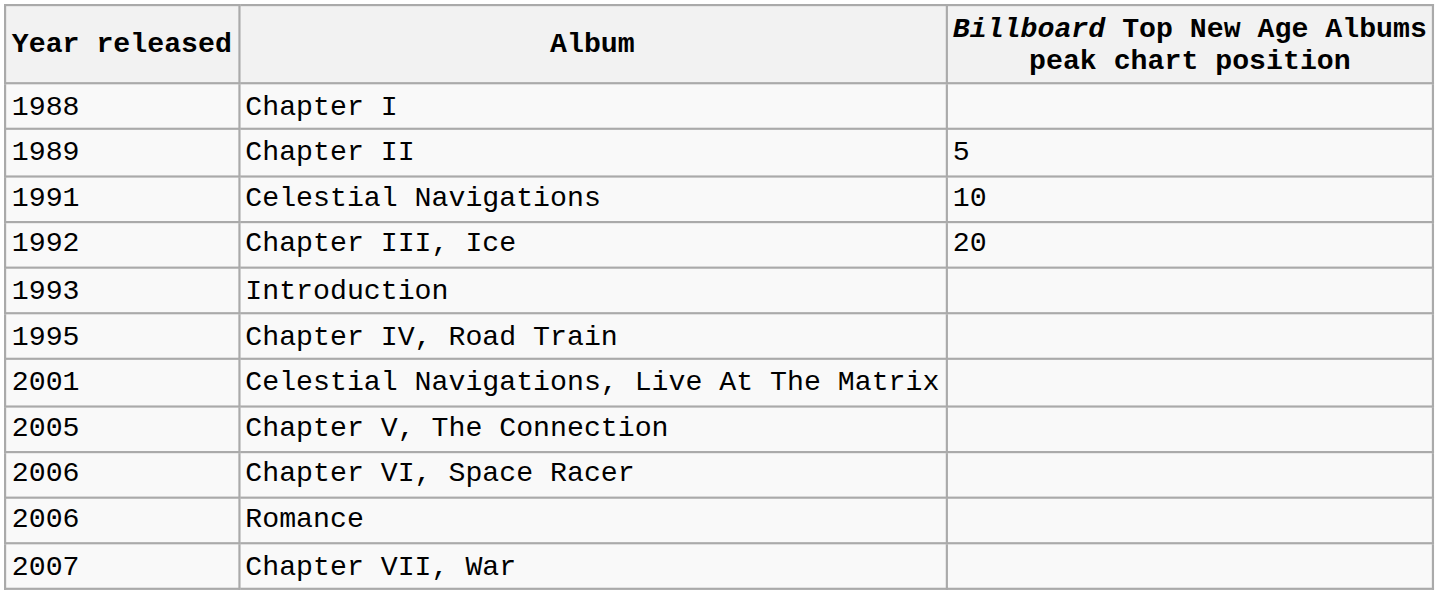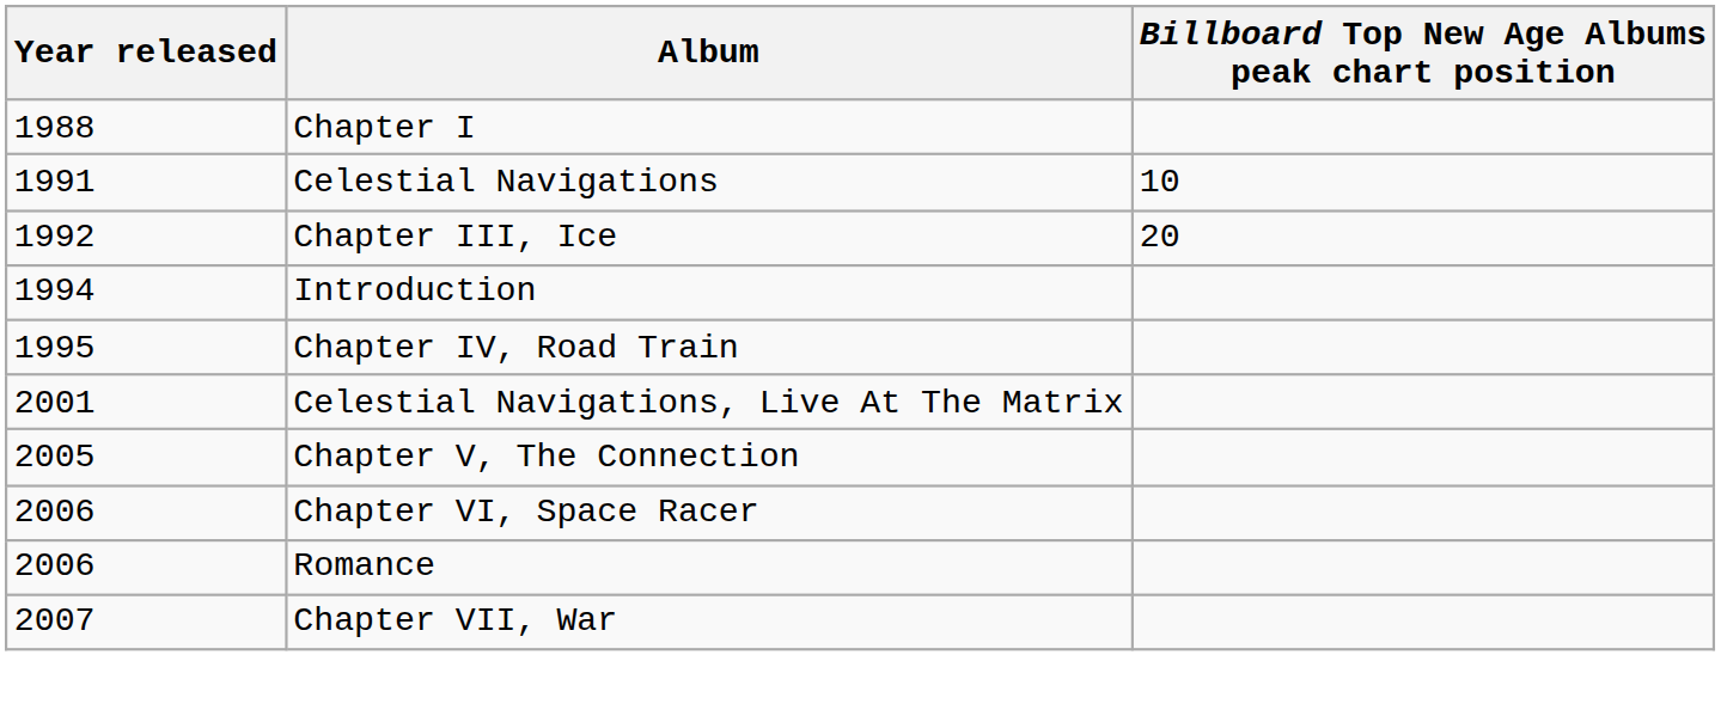 <table class="wikitable" border="1">
 <tr>
 <th>Year released</th>
 <th>Album</th>
 <th><em>Billboard</em> Top New Age Albums<br>peak chart position</th>
 </tr>
 <tr>
 <td>1988</td>
 <td>Chapter I</td>
 <td></td>
 </tr>
 <tr>
-<td>1989</td>
-<td>Chapter II</td>
-<td>5</td>
-</tr>
-<tr>
 <td>1991</td>
 <td>Celestial Navigations</td>
 <td>10</td>
 </tr>
 <tr>
 <td>1992</td>
 <td>Chapter III, Ice</td>
 <td>20</td>
 </tr>
 <tr>
-<td>1993</td>
+<td>1994</td>
 <td>Introduction</td>
 <td></td>
 </tr>
 <tr>
 <td>1995</td>
 <td>Chapter IV, Road Train</td>
 <td></td>
 </tr>
 <tr>
 <td>2001</td>
 <td>Celestial Navigations, Live At The Matrix</td>
 <td></td>
 </tr>
 <tr>
 <td>2005</td>
 <td>Chapter V, The Connection</td>
 <td></td>
 </tr>
 <tr>
 <td>2006</td>
 <td>Chapter VI, Space Racer</td>
 <td></td>
 </tr>
 <tr>
 <td>2006</td>
 <td>Romance</td>
 <td></td>
 </tr>
 <tr>
 <td>2007</td>
 <td>Chapter VII, War</td>
 <td></td>
 </tr>
 </table>
